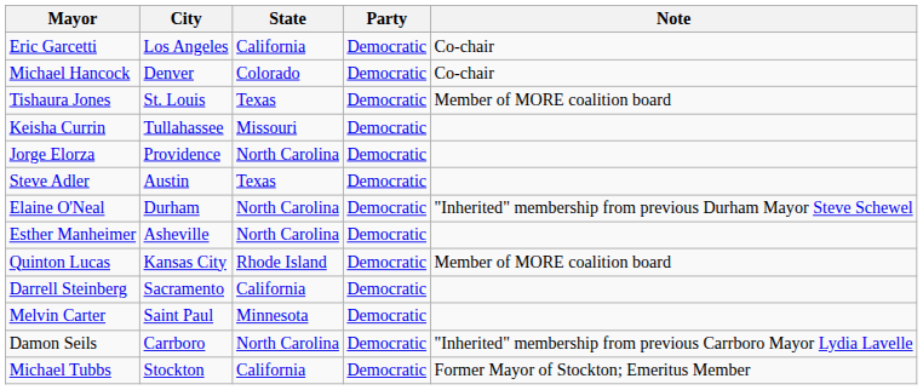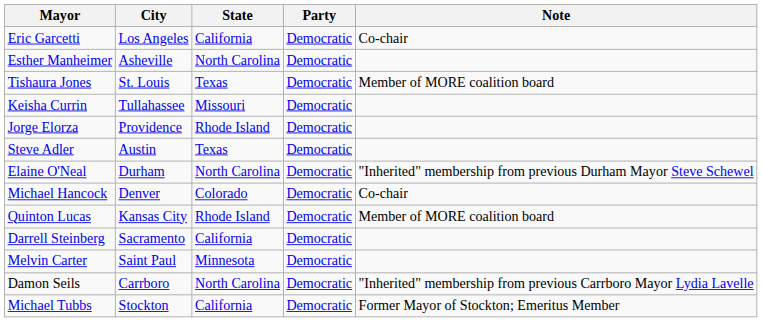 <table class="wikitable sortable">
 <tr>
 <th>Mayor</th>
 <th>City</th>
 <th>State</th>
 <th>Party</th>
 <th>Note</th>
 </tr>
 <tr bgcolor=>
 <td><a href='#'>Eric Garcetti</a></td>
 <td><a href='#'>Los Angeles</a></td>
 <td><a href='#'>California</a></td>
 <td><a href='#'>Democratic</a></td>
 <td>Co-chair</td>
 </tr>
 <tr bgcolor=>
-<td><a href='#'>Michael Hancock</a></td>
-<td><a href='#'>Denver</a></td>
-<td><a href='#'>Colorado</a></td>
+<td><a href='#'>Esther Manheimer</a></td>
+<td><a href='#'>Asheville</a></td>
+<td><a href='#'>North Carolina</a></td>
 <td><a href='#'>Democratic</a></td>
-<td>Co-chair</td>
+<td></td>
 </tr>
 <tr bgcolor=>
 <td><a href='#'>Tishaura Jones</a></td>
 <td><a href='#'>St. Louis</a></td>
 <td><a href='#'>Texas</a></td>
 <td><a href='#'>Democratic</a></td>
 <td>Member of MORE coalition board</td>
 </tr>
 <tr bgcolor=>
 <td><a href='#'>Keisha Currin</a></td>
 <td><a href='#'>Tullahassee</a></td>
 <td><a href='#'>Missouri</a></td>
 <td><a href='#'>Democratic</a></td>
 <td></td>
 </tr>
 <tr bgcolor=>
 <td><a href='#'>Jorge Elorza</a></td>
 <td><a href='#'>Providence</a></td>
-<td><a href='#'>North Carolina</a></td>
+<td><a href='#'>Rhode Island</a></td>
 <td><a href='#'>Democratic</a></td>
 <td></td>
 </tr>
 <tr bgcolor=>
 <td><a href='#'>Steve Adler</a></td>
 <td><a href='#'>Austin</a></td>
 <td><a href='#'>Texas</a></td>
 <td><a href='#'>Democratic</a></td>
 <td></td>
 </tr>
 <tr bgcolor=>
 <td><a href='#'>Elaine O'Neal</a></td>
 <td><a href='#'>Durham</a></td>
 <td><a href='#'>North Carolina</a></td>
 <td><a href='#'>Democratic</a></td>
 <td>"Inherited" membership from previous Durham Mayor <a href='#'>Steve Schewel</a></td>
 </tr>
 <tr bgcolor=>
-<td><a href='#'>Esther Manheimer</a></td>
-<td><a href='#'>Asheville</a></td>
-<td><a href='#'>North Carolina</a></td>
+<td><a href='#'>Michael Hancock</a></td>
+<td><a href='#'>Denver</a></td>
+<td><a href='#'>Colorado</a></td>
 <td><a href='#'>Democratic</a></td>
-<td></td>
+<td>Co-chair</td>
 </tr>
 <tr bgcolor=>
 <td><a href='#'>Quinton Lucas</a></td>
 <td><a href='#'>Kansas City</a></td>
 <td><a href='#'>Rhode Island</a></td>
 <td><a href='#'>Democratic</a></td>
 <td>Member of MORE coalition board</td>
 </tr>
 <tr bgcolor=>
 <td><a href='#'>Darrell Steinberg</a></td>
 <td><a href='#'>Sacramento</a></td>
 <td><a href='#'>California</a></td>
 <td><a href='#'>Democratic</a></td>
 <td></td>
 </tr>
 <tr bgcolor=>
 <td><a href='#'>Melvin Carter</a></td>
 <td><a href='#'>Saint Paul</a></td>
 <td><a href='#'>Minnesota</a></td>
 <td><a href='#'>Democratic</a></td>
 <td></td>
 </tr>
 <tr bgcolor=>
 <td>Damon Seils</td>
 <td><a href='#'>Carrboro</a></td>
 <td><a href='#'>North Carolina</a></td>
 <td><a href='#'>Democratic</a></td>
 <td>"Inherited" membership from previous Carrboro Mayor <a href='#'>Lydia Lavelle</a></td>
 </tr>
 <tr bgcolor=>
 <td><a href='#'>Michael Tubbs</a></td>
 <td><a href='#'>Stockton</a></td>
 <td><a href='#'>California</a></td>
 <td><a href='#'>Democratic</a></td>
 <td>Former Mayor of Stockton; Emeritus Member</td>
 </tr>
 </table>
